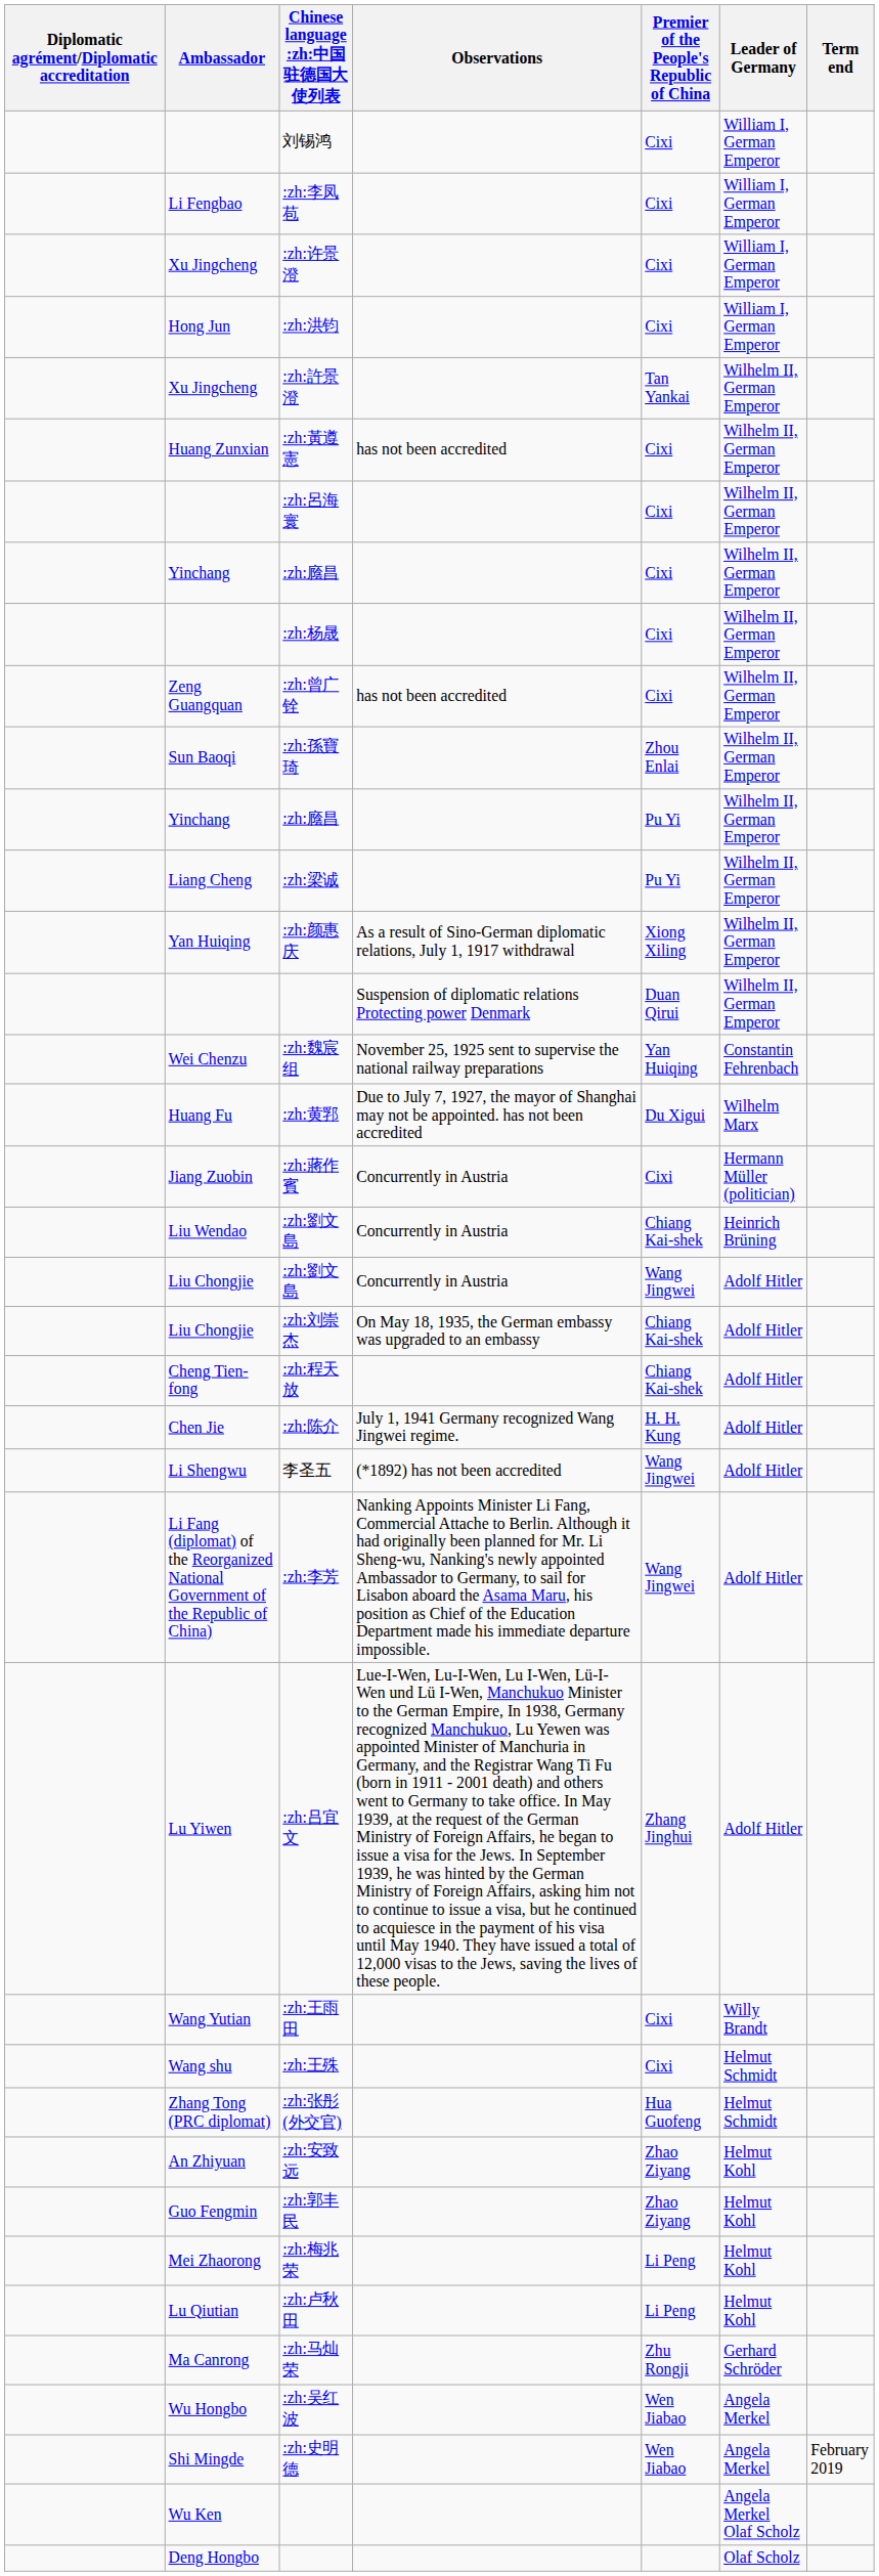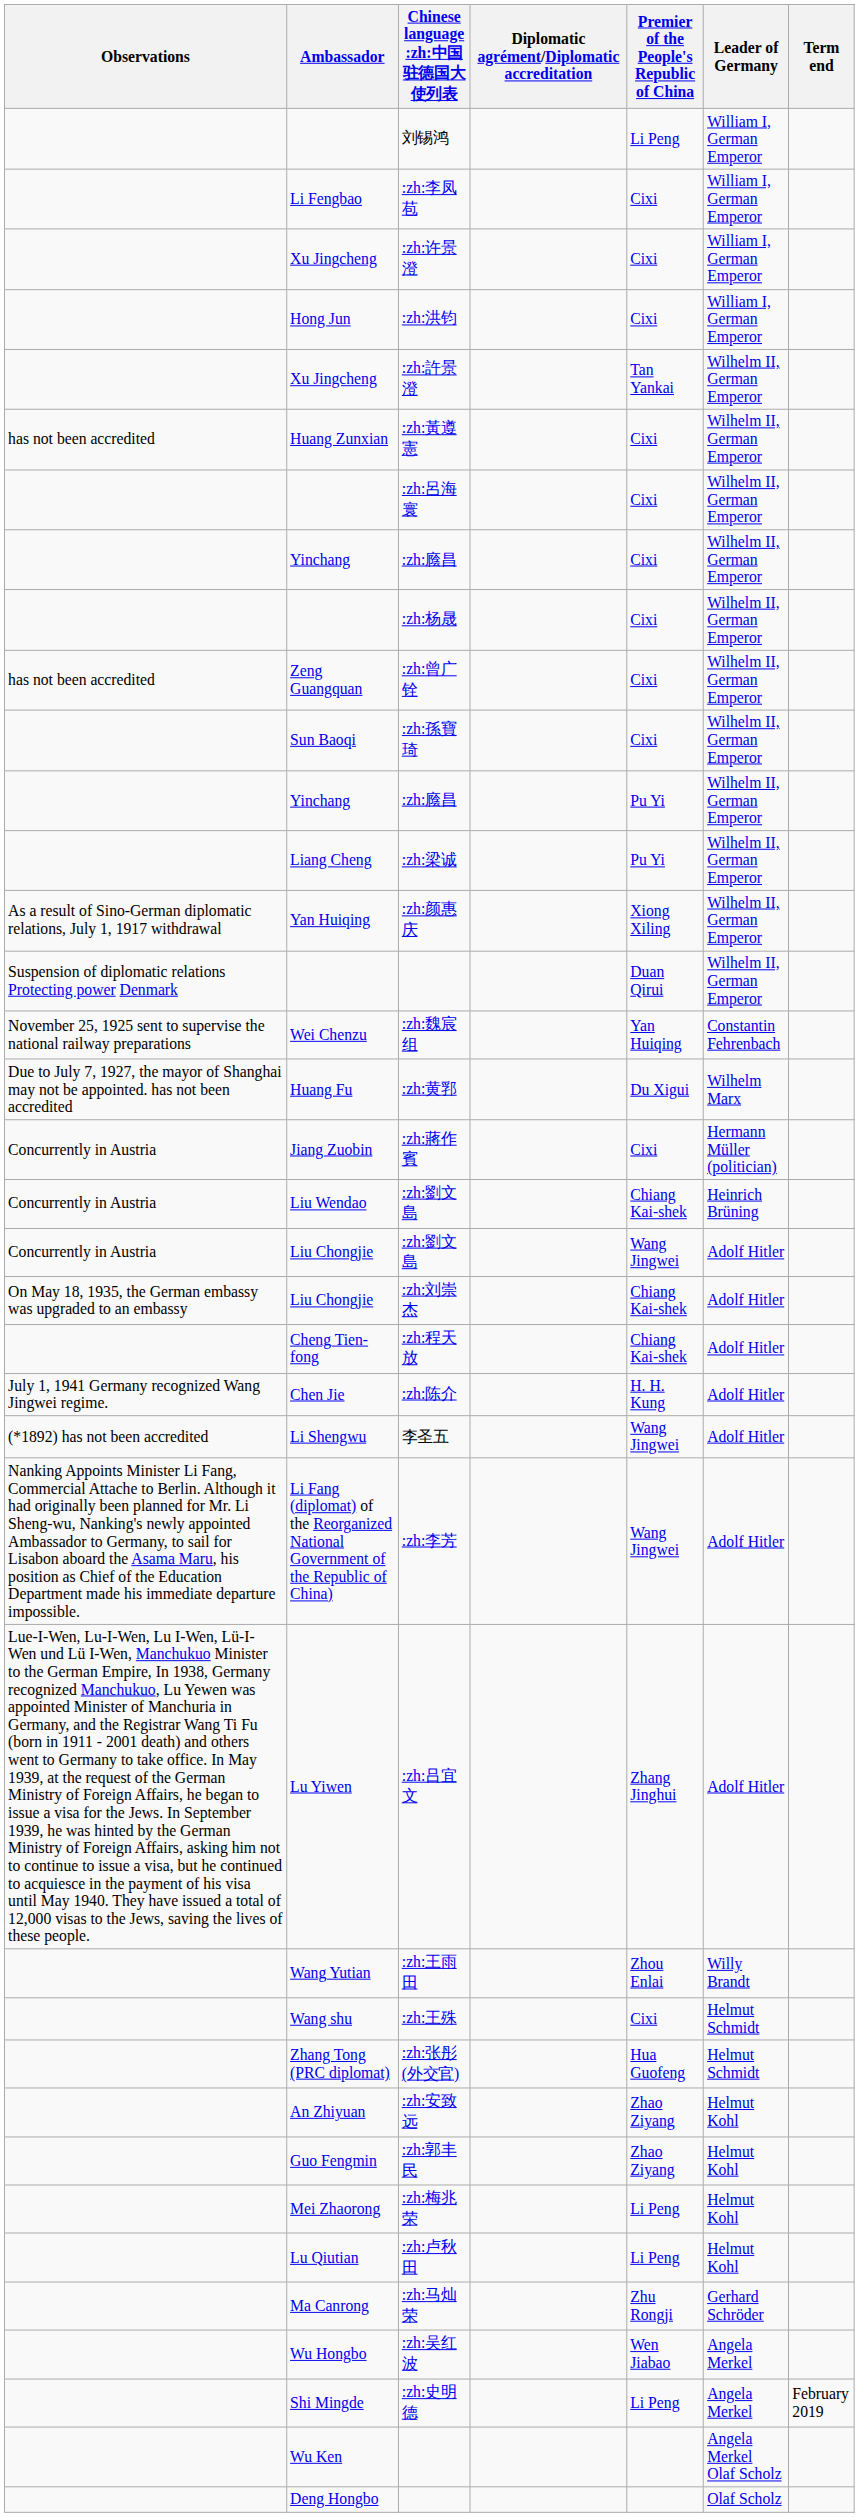 <table class="wikitable sortable">
 <tr>
-<th>Diplomatic <a href='#'>agrément</a>/<a href='#'>Diplomatic accreditation</a></th>
+<th>Observations</th>
 <th><a href='#'>Ambassador</a></th>
 <th><a href='#'>Chinese language</a><br><a href='#'>:zh:中国驻德国大使列表</a></th>
-<th>Observations</th>
+<th>Diplomatic <a href='#'>agrément</a>/<a href='#'>Diplomatic accreditation</a></th>
 <th><a href='#'>Premier of the People's Republic of China</a></th>
 <th>Leader of Germany</th>
 <th>Term end</th>
 </tr>
 <tr>
 <td></td>
 <td></td>
 <td>刘锡鸿</td>
 <td></td>
-<td><a href='#'>Cixi</a></td>
+<td><a href='#'>Li Peng</a></td>
 <td><a href='#'>William I, German Emperor</a></td>
 <td></td>
 </tr>
 <tr>
 <td></td>
 <td><a href='#'>Li Fengbao</a></td>
 <td><a href='#'>:zh:李凤苞 </a></td>
 <td></td>
 <td><a href='#'>Cixi</a></td>
 <td><a href='#'>William I, German Emperor</a></td>
 <td></td>
 </tr>
 <tr>
 <td></td>
 <td><a href='#'>Xu Jingcheng</a></td>
 <td><a href='#'>:zh:许景澄 </a></td>
 <td></td>
 <td><a href='#'>Cixi</a></td>
 <td><a href='#'>William I, German Emperor</a></td>
 <td></td>
 </tr>
 <tr>
 <td></td>
 <td><a href='#'>Hong Jun</a></td>
 <td><a href='#'>:zh:洪钧 </a></td>
 <td></td>
 <td><a href='#'>Cixi</a></td>
 <td><a href='#'>William I, German Emperor</a></td>
 <td></td>
 </tr>
 <tr>
 <td></td>
 <td><a href='#'>Xu Jingcheng</a></td>
 <td><a href='#'>:zh:許景澄</a></td>
 <td></td>
 <td><a href='#'>Tan Yankai</a></td>
 <td><a href='#'>Wilhelm II, German Emperor</a></td>
 <td></td>
 </tr>
 <tr>
-<td></td>
+<td>has not been accredited</td>
 <td><a href='#'>Huang Zunxian</a></td>
 <td><a href='#'>:zh:黃遵憲</a></td>
-<td>has not been accredited</td>
+<td></td>
 <td><a href='#'>Cixi</a></td>
 <td><a href='#'>Wilhelm II, German Emperor</a></td>
 <td></td>
 </tr>
 <tr>
 <td></td>
 <td></td>
 <td><a href='#'>:zh:呂海寰</a></td>
 <td></td>
 <td><a href='#'>Cixi</a></td>
 <td><a href='#'>Wilhelm II, German Emperor</a></td>
 <td></td>
 </tr>
 <tr>
 <td></td>
 <td><a href='#'>Yinchang</a></td>
 <td><a href='#'>:zh:廕昌 </a></td>
 <td></td>
 <td><a href='#'>Cixi</a></td>
 <td><a href='#'>Wilhelm II, German Emperor</a></td>
 <td></td>
 </tr>
 <tr>
 <td></td>
 <td></td>
 <td><a href='#'>:zh:杨晟</a></td>
 <td></td>
 <td><a href='#'>Cixi</a></td>
 <td><a href='#'>Wilhelm II, German Emperor</a></td>
 <td></td>
 </tr>
 <tr>
-<td></td>
+<td>has not been accredited</td>
 <td><a href='#'>Zeng Guangquan</a></td>
 <td><a href='#'>:zh:曾广铨 </a></td>
-<td>has not been accredited</td>
+<td></td>
 <td><a href='#'>Cixi</a></td>
 <td><a href='#'>Wilhelm II, German Emperor</a></td>
 <td></td>
 </tr>
 <tr>
 <td></td>
 <td><a href='#'>Sun Baoqi</a></td>
 <td><a href='#'>:zh:孫寶琦</a></td>
 <td></td>
-<td><a href='#'>Zhou Enlai</a></td>
+<td><a href='#'>Cixi</a></td>
 <td><a href='#'>Wilhelm II, German Emperor</a></td>
 <td></td>
 </tr>
 <tr>
 <td></td>
 <td><a href='#'>Yinchang</a></td>
 <td><a href='#'>:zh:廕昌 </a></td>
 <td></td>
 <td><a href='#'>Pu Yi</a></td>
 <td><a href='#'>Wilhelm II, German Emperor</a></td>
 <td></td>
 </tr>
 <tr>
 <td></td>
 <td><a href='#'>Liang Cheng</a></td>
 <td><a href='#'>:zh:梁诚 </a></td>
 <td></td>
 <td><a href='#'>Pu Yi</a></td>
 <td><a href='#'>Wilhelm II, German Emperor</a></td>
 <td></td>
 </tr>
 <tr>
-<td></td>
+<td>As a result of Sino-German diplomatic relations, July 1, 1917 withdrawal</td>
 <td><a href='#'>Yan Huiqing</a></td>
 <td><a href='#'>:zh:颜惠庆 </a></td>
-<td>As a result of Sino-German diplomatic relations, July 1, 1917 withdrawal</td>
+<td></td>
 <td><a href='#'>Xiong Xiling</a></td>
 <td><a href='#'>Wilhelm II, German Emperor</a></td>
 <td></td>
 </tr>
 <tr>
+<td>Suspension of diplomatic relations <a href='#'>Protecting power</a> <a href='#'>Denmark</a></td>
 <td></td>
 <td></td>
 <td></td>
-<td>Suspension of diplomatic relations <a href='#'>Protecting power</a> <a href='#'>Denmark</a></td>
 <td><a href='#'>Duan Qirui</a></td>
 <td><a href='#'>Wilhelm II, German Emperor</a></td>
 <td></td>
 </tr>
 <tr>
-<td></td>
+<td>November 25, 1925 sent to supervise the national railway preparations</td>
 <td><a href='#'>Wei Chenzu</a></td>
 <td><a href='#'>:zh:魏宸组 </a></td>
-<td>November 25, 1925 sent to supervise the national railway preparations</td>
+<td></td>
 <td><a href='#'>Yan Huiqing</a></td>
 <td><a href='#'>Constantin Fehrenbach</a></td>
 <td></td>
 </tr>
 <tr>
-<td></td>
+<td>Due to July 7, 1927, the mayor of Shanghai may not be appointed. has not been accredited</td>
 <td><a href='#'>Huang Fu</a></td>
 <td><a href='#'>:zh:黄郛 </a></td>
-<td>Due to July 7, 1927, the mayor of Shanghai may not be appointed. has not been accredited</td>
+<td></td>
 <td><a href='#'>Du Xigui</a></td>
 <td><a href='#'>Wilhelm Marx</a></td>
 <td></td>
 </tr>
 <tr>
-<td></td>
+<td>Concurrently in Austria</td>
 <td><a href='#'>Jiang Zuobin</a></td>
 <td><a href='#'>:zh:蔣作賓</a></td>
-<td>Concurrently in Austria</td>
+<td></td>
 <td><a href='#'>Cixi</a></td>
 <td><a href='#'>Hermann Müller (politician)</a></td>
 <td></td>
 </tr>
 <tr>
-<td></td>
+<td>Concurrently in Austria</td>
 <td><a href='#'>Liu Wendao</a></td>
 <td><a href='#'>:zh:劉文島</a></td>
-<td>Concurrently in Austria</td>
+<td></td>
 <td><a href='#'>Chiang Kai-shek</a></td>
 <td><a href='#'>Heinrich Brüning</a></td>
 <td></td>
 </tr>
 <tr>
-<td></td>
+<td>Concurrently in Austria</td>
 <td><a href='#'>Liu Chongjie</a></td>
 <td><a href='#'>:zh:劉文島</a></td>
-<td>Concurrently in Austria</td>
+<td></td>
 <td><a href='#'>Wang Jingwei</a></td>
 <td><a href='#'>Adolf Hitler</a></td>
 <td></td>
 </tr>
 <tr>
-<td></td>
+<td>On May 18, 1935, the German embassy was upgraded to an embassy</td>
 <td><a href='#'>Liu Chongjie</a></td>
 <td><a href='#'>:zh:刘崇杰 </a></td>
-<td>On May 18, 1935, the German embassy was upgraded to an embassy</td>
+<td></td>
 <td><a href='#'>Chiang Kai-shek</a></td>
 <td><a href='#'>Adolf Hitler</a></td>
 <td></td>
 </tr>
 <tr>
 <td></td>
 <td><a href='#'>Cheng Tien-fong</a></td>
 <td><a href='#'>:zh:程天放 </a></td>
 <td></td>
 <td><a href='#'>Chiang Kai-shek</a></td>
 <td><a href='#'>Adolf Hitler</a></td>
 <td></td>
 </tr>
 <tr>
-<td></td>
+<td>July 1, 1941 Germany recognized Wang Jingwei regime.</td>
 <td><a href='#'>Chen Jie</a></td>
 <td><a href='#'>:zh:陈介 </a></td>
-<td>July 1, 1941 Germany recognized Wang Jingwei regime.</td>
+<td></td>
 <td><a href='#'>H. H. Kung</a></td>
 <td><a href='#'>Adolf Hitler</a></td>
 <td></td>
 </tr>
 <tr>
-<td></td>
+<td>(*1892) has not been accredited</td>
 <td><a href='#'>Li Shengwu</a></td>
 <td>李圣五</td>
-<td>(*1892) has not been accredited</td>
+<td></td>
 <td><a href='#'>Wang Jingwei</a></td>
 <td><a href='#'>Adolf Hitler</a></td>
 <td></td>
 </tr>
 <tr>
-<td></td>
+<td>Nanking Appoints Minister Li Fang, Commercial Attache to Berlin. Although it had originally been planned for Mr. Li Sheng-wu, Nanking's newly appointed Ambassador to Germany, to sail for Lisabon aboard the <a href='#'>Asama Maru</a>, his position as Chief of the Education Department made his immediate departure impossible.</td>
 <td><a href='#'>Li Fang (diplomat)</a>  of the <a href='#'>Reorganized National Government of the Republic of China)</a></td>
 <td><a href='#'>:zh:李芳 </a></td>
-<td>Nanking Appoints Minister Li Fang, Commercial Attache to Berlin. Although it had originally been planned for Mr. Li Sheng-wu, Nanking's newly appointed Ambassador to Germany, to sail for Lisabon aboard the <a href='#'>Asama Maru</a>, his position as Chief of the Education Department made his immediate departure impossible.</td>
+<td></td>
 <td><a href='#'>Wang Jingwei</a></td>
 <td><a href='#'>Adolf Hitler</a></td>
 <td></td>
 </tr>
 <tr>
-<td></td>
+<td>Lue-I-Wen, Lu-I-Wen, Lu I-Wen, Lü-I-Wen und Lü I-Wen, <a href='#'>Manchukuo</a> Minister to the German Empire, In 1938, Germany recognized <a href='#'>Manchukuo</a>, Lu Yewen was appointed Minister of Manchuria in Germany, and the Registrar Wang Ti Fu (born in 1911 - 2001 death) and others went to Germany to take office. In May 1939, at the request of the German Ministry of Foreign Affairs, he began to issue a visa for the Jews. In September 1939, he was hinted by the German Ministry of Foreign Affairs, asking him not to continue to issue a visa, but he continued to acquiesce in the payment of his visa until May 1940. They have issued a total of 12,000 visas to the Jews, saving the lives of these people.</td>
 <td><a href='#'>Lu Yiwen</a></td>
 <td><a href='#'>:zh:吕宜文</a></td>
-<td>Lue-I-Wen, Lu-I-Wen, Lu I-Wen, Lü-I-Wen und Lü I-Wen, <a href='#'>Manchukuo</a> Minister to the German Empire, In 1938, Germany recognized <a href='#'>Manchukuo</a>, Lu Yewen was appointed Minister of Manchuria in Germany, and the Registrar Wang Ti Fu (born in 1911 - 2001 death) and others went to Germany to take office. In May 1939, at the request of the German Ministry of Foreign Affairs, he began to issue a visa for the Jews. In September 1939, he was hinted by the German Ministry of Foreign Affairs, asking him not to continue to issue a visa, but he continued to acquiesce in the payment of his visa until May 1940. They have issued a total of 12,000 visas to the Jews, saving the lives of these people.</td>
+<td></td>
 <td><a href='#'>Zhang Jinghui</a></td>
 <td><a href='#'>Adolf Hitler</a></td>
 <td></td>
 </tr>
 <tr>
 <td></td>
 <td><a href='#'>Wang Yutian</a></td>
 <td><a href='#'>:zh:王雨田 </a></td>
 <td></td>
-<td><a href='#'>Cixi</a></td>
+<td><a href='#'>Zhou Enlai</a></td>
 <td><a href='#'>Willy Brandt</a></td>
 <td></td>
 </tr>
 <tr>
 <td></td>
 <td><a href='#'>Wang shu</a></td>
 <td><a href='#'>:zh:王殊 </a></td>
 <td></td>
 <td><a href='#'>Cixi</a></td>
 <td><a href='#'>Helmut Schmidt</a></td>
 <td></td>
 </tr>
 <tr>
 <td></td>
 <td><a href='#'>Zhang Tong (PRC diplomat)</a></td>
 <td><a href='#'>:zh:张彤 (外交官)</a></td>
 <td></td>
 <td><a href='#'>Hua Guofeng</a></td>
 <td><a href='#'>Helmut Schmidt</a></td>
 <td></td>
 </tr>
 <tr>
 <td></td>
 <td><a href='#'>An Zhiyuan</a></td>
 <td><a href='#'>:zh:安致远</a></td>
 <td></td>
 <td><a href='#'>Zhao Ziyang</a></td>
 <td><a href='#'>Helmut Kohl</a></td>
 <td></td>
 </tr>
 <tr>
 <td></td>
 <td><a href='#'>Guo Fengmin</a></td>
 <td><a href='#'>:zh:郭丰民 </a></td>
 <td></td>
 <td><a href='#'>Zhao Ziyang</a></td>
 <td><a href='#'>Helmut Kohl</a></td>
 <td></td>
 </tr>
 <tr>
 <td></td>
 <td><a href='#'>Mei Zhaorong</a></td>
 <td><a href='#'>:zh:梅兆荣 </a></td>
 <td></td>
 <td><a href='#'>Li Peng</a></td>
 <td><a href='#'>Helmut Kohl</a></td>
 <td></td>
 </tr>
 <tr>
 <td></td>
 <td><a href='#'>Lu Qiutian</a></td>
 <td><a href='#'>:zh:卢秋田 </a></td>
 <td></td>
 <td><a href='#'>Li Peng</a></td>
 <td><a href='#'>Helmut Kohl</a></td>
 <td></td>
 </tr>
 <tr>
 <td></td>
 <td><a href='#'>Ma Canrong</a></td>
 <td><a href='#'>:zh:马灿荣 </a></td>
 <td></td>
 <td><a href='#'>Zhu Rongji</a></td>
 <td><a href='#'>Gerhard Schröder</a></td>
 <td></td>
 </tr>
 <tr>
 <td></td>
 <td><a href='#'>Wu Hongbo</a></td>
 <td><a href='#'>:zh:吴红波 </a></td>
 <td></td>
 <td><a href='#'>Wen Jiabao</a></td>
 <td><a href='#'>Angela Merkel</a></td>
 <td></td>
 </tr>
 <tr>
 <td></td>
 <td><a href='#'>Shi Mingde</a></td>
 <td><a href='#'>:zh:史明德 </a></td>
 <td></td>
-<td><a href='#'>Wen Jiabao</a></td>
+<td><a href='#'>Li Peng</a></td>
 <td><a href='#'>Angela Merkel</a></td>
 <td>February 2019</td>
 </tr>
 <tr>
 <td></td>
 <td><a href='#'>Wu Ken</a></td>
 <td></td>
 <td></td>
 <td></td>
 <td><a href='#'>Angela Merkel</a><br><a href='#'>Olaf Scholz</a></td>
 <td></td>
 </tr>
 <tr>
 <td></td>
 <td><a href='#'>Deng Hongbo</a></td>
 <td></td>
 <td></td>
 <td></td>
 <td><a href='#'>Olaf Scholz</a></td>
 <td></td>
 </tr>
 </table>
